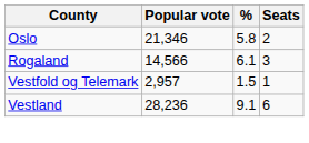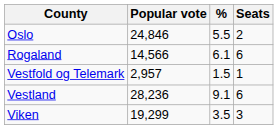 <table class="wikitable">
 <tr>
 <th>County</th>
 <th>Popular vote</th>
 <th>%</th>
 <th>Seats</th>
 </tr>
 <tr>
 <td><a href='#'>Oslo</a></td>
-<td>21,346</td>
-<td>5.8</td>
+<td>24,846</td>
+<td>5.5</td>
 <td>2</td>
 </tr>
 <tr>
 <td><a href='#'>Rogaland</a></td>
 <td>14,566</td>
 <td>6.1</td>
-<td>3</td>
+<td>6</td>
 </tr>
 <tr>
 <td><a href='#'>Vestfold og Telemark</a></td>
 <td>2,957</td>
 <td>1.5</td>
 <td>1</td>
 </tr>
 <tr>
 <td><a href='#'>Vestland</a></td>
 <td>28,236</td>
 <td>9.1</td>
 <td>6</td>
 </tr>
+<tr>
+<td><a href='#'>Viken</a></td>
+<td>19,299</td>
+<td>3.5</td>
+<td>3</td>
+</tr>
 </table>
